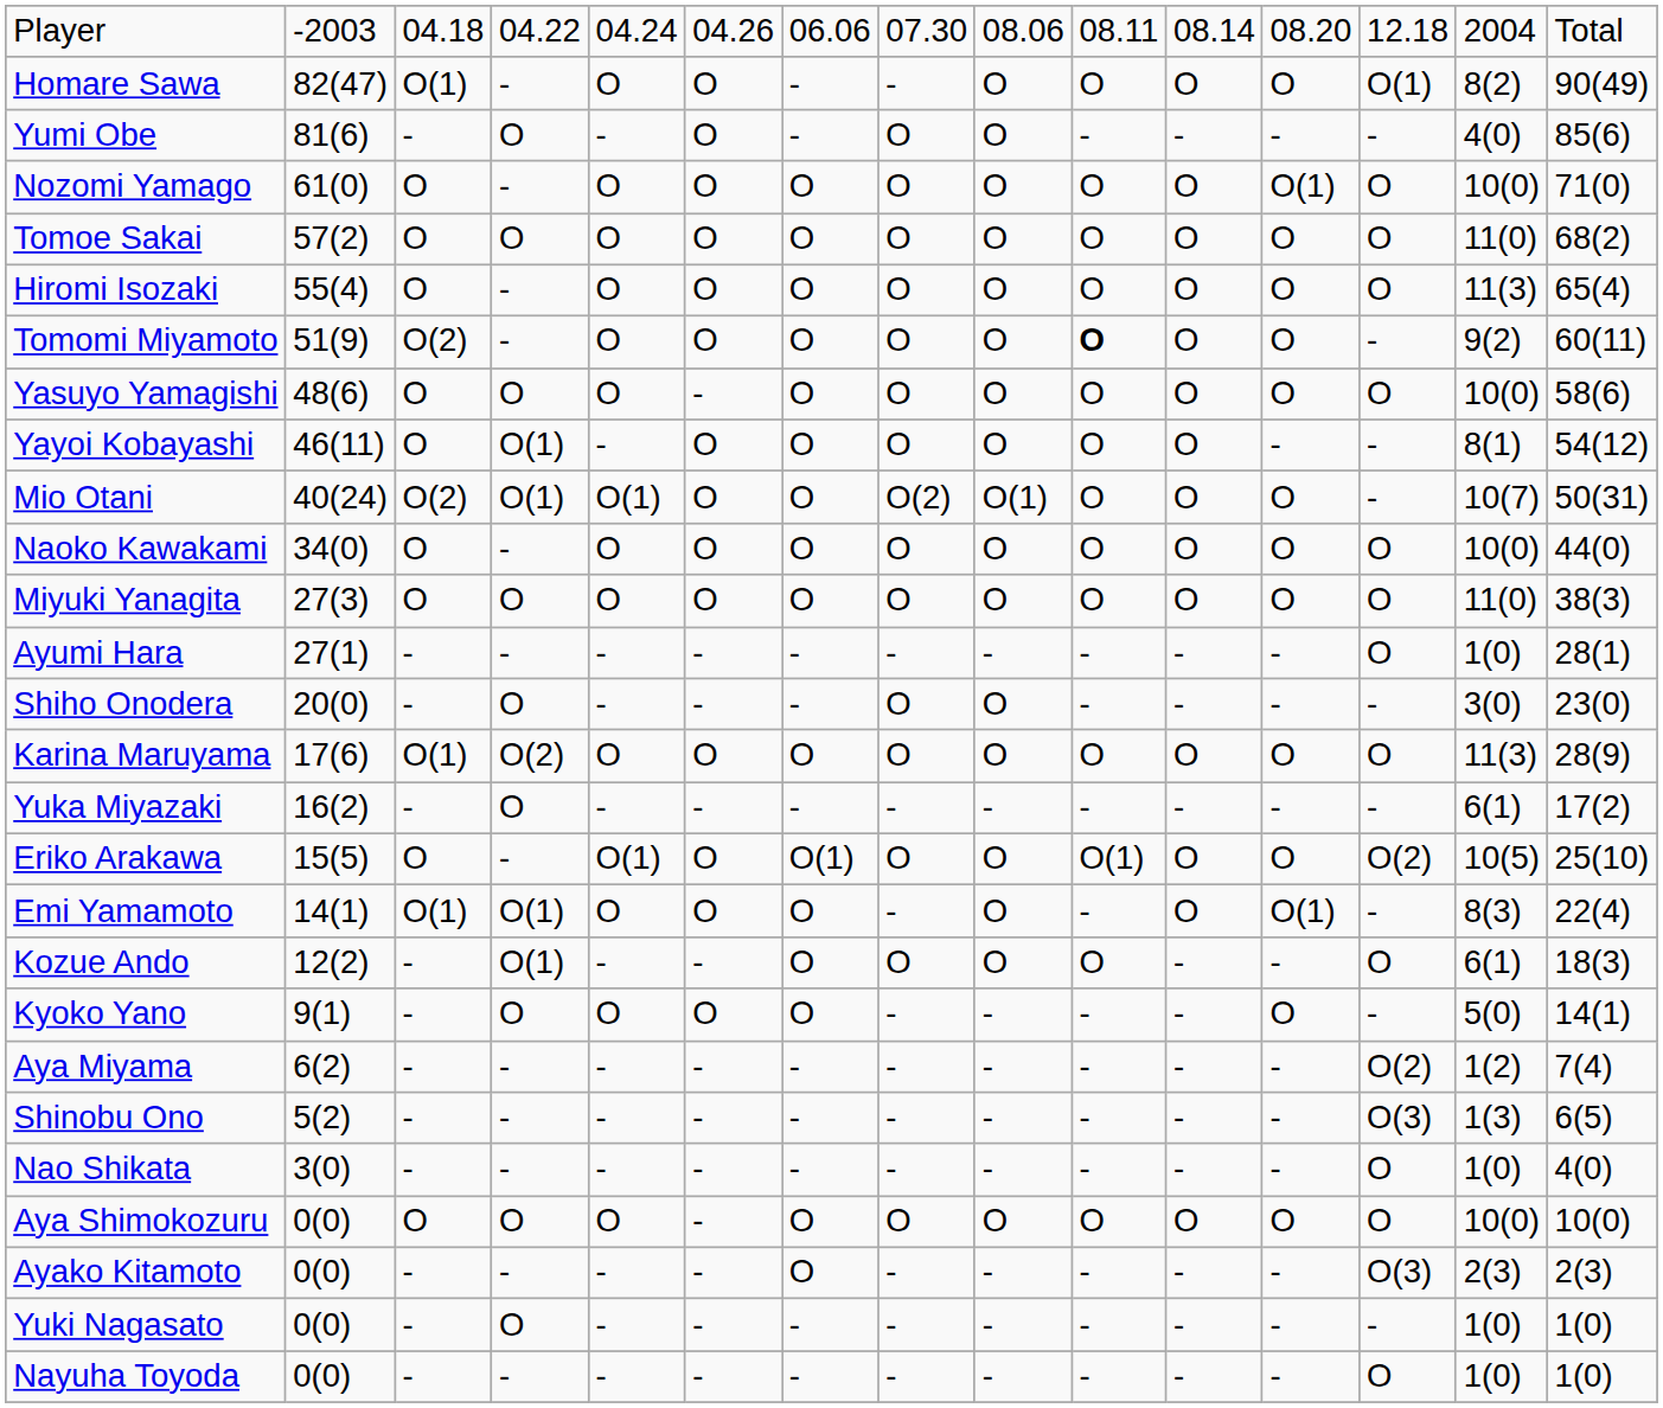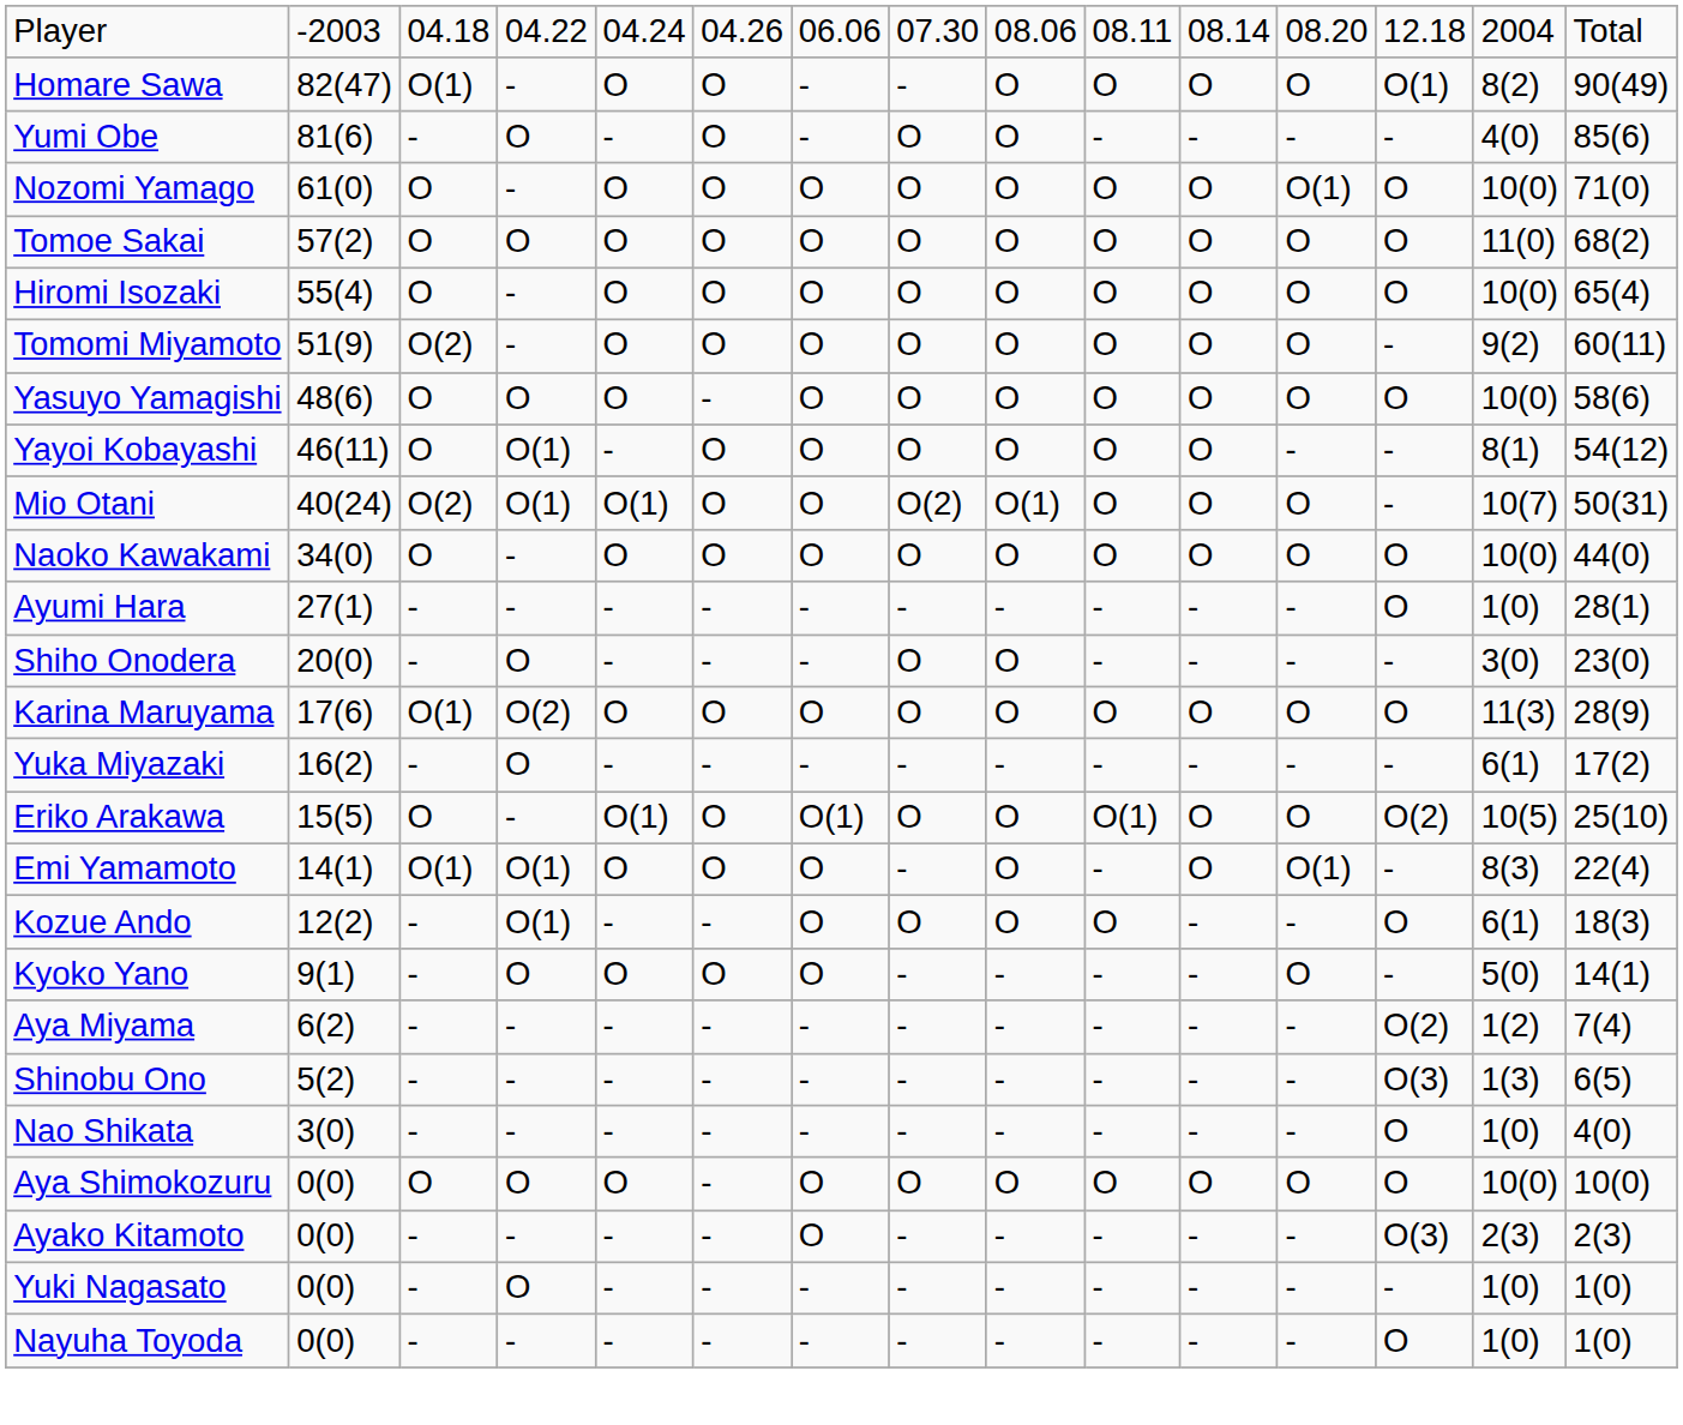 <table class="wikitable" style="text-align:left;">
 <tr>
 <td>Player</td>
 <td>-2003</td>
 <td>04.18</td>
 <td>04.22</td>
 <td>04.24</td>
 <td>04.26</td>
 <td>06.06</td>
 <td>07.30</td>
 <td>08.06</td>
 <td>08.11</td>
 <td>08.14</td>
 <td>08.20</td>
 <td>12.18</td>
 <td>2004</td>
 <td>Total</td>
 </tr>
 <tr>
 <td><a href='#'>Homare Sawa</a></td>
 <td>82(47)</td>
 <td>O(1)</td>
 <td>-</td>
 <td>O</td>
 <td>O</td>
 <td>-</td>
 <td>-</td>
 <td>O</td>
 <td>O</td>
 <td>O</td>
 <td>O</td>
 <td>O(1)</td>
 <td>8(2)</td>
 <td>90(49)</td>
 </tr>
 <tr>
 <td><a href='#'>Yumi Obe</a></td>
 <td>81(6)</td>
 <td>-</td>
 <td>O</td>
 <td>-</td>
 <td>O</td>
 <td>-</td>
 <td>O</td>
 <td>O</td>
 <td>-</td>
 <td>-</td>
 <td>-</td>
 <td>-</td>
 <td>4(0)</td>
 <td>85(6)</td>
 </tr>
 <tr>
 <td><a href='#'>Nozomi Yamago</a></td>
 <td>61(0)</td>
 <td>O</td>
 <td>-</td>
 <td>O</td>
 <td>O</td>
 <td>O</td>
 <td>O</td>
 <td>O</td>
 <td>O</td>
 <td>O</td>
 <td>O(1)</td>
 <td>O</td>
 <td>10(0)</td>
 <td>71(0)</td>
 </tr>
 <tr>
 <td><a href='#'>Tomoe Sakai</a></td>
 <td>57(2)</td>
 <td>O</td>
 <td>O</td>
 <td>O</td>
 <td>O</td>
 <td>O</td>
 <td>O</td>
 <td>O</td>
 <td>O</td>
 <td>O</td>
 <td>O</td>
 <td>O</td>
 <td>11(0)</td>
 <td>68(2)</td>
 </tr>
 <tr>
 <td><a href='#'>Hiromi Isozaki</a></td>
 <td>55(4)</td>
 <td>O</td>
 <td>-</td>
 <td>O</td>
 <td>O</td>
 <td>O</td>
 <td>O</td>
 <td>O</td>
 <td>O</td>
 <td>O</td>
 <td>O</td>
 <td>O</td>
-<td>11(3)</td>
+<td>10(0)</td>
 <td>65(4)</td>
 </tr>
 <tr>
 <td><a href='#'>Tomomi Miyamoto</a></td>
 <td>51(9)</td>
 <td>O(2)</td>
 <td>-</td>
 <td>O</td>
 <td>O</td>
 <td>O</td>
 <td>O</td>
 <td>O</td>
-<td><strong>O</strong></td>
+<td>O</td>
 <td>O</td>
 <td>O</td>
 <td>-</td>
 <td>9(2)</td>
 <td>60(11)</td>
 </tr>
 <tr>
 <td><a href='#'>Yasuyo Yamagishi</a></td>
 <td>48(6)</td>
 <td>O</td>
 <td>O</td>
 <td>O</td>
 <td>-</td>
 <td>O</td>
 <td>O</td>
 <td>O</td>
 <td>O</td>
 <td>O</td>
 <td>O</td>
 <td>O</td>
 <td>10(0)</td>
 <td>58(6)</td>
 </tr>
 <tr>
 <td><a href='#'>Yayoi Kobayashi</a></td>
 <td>46(11)</td>
 <td>O</td>
 <td>O(1)</td>
 <td>-</td>
 <td>O</td>
 <td>O</td>
 <td>O</td>
 <td>O</td>
 <td>O</td>
 <td>O</td>
 <td>-</td>
 <td>-</td>
 <td>8(1)</td>
 <td>54(12)</td>
 </tr>
 <tr>
 <td><a href='#'>Mio Otani</a></td>
 <td>40(24)</td>
 <td>O(2)</td>
 <td>O(1)</td>
 <td>O(1)</td>
 <td>O</td>
 <td>O</td>
 <td>O(2)</td>
 <td>O(1)</td>
 <td>O</td>
 <td>O</td>
 <td>O</td>
 <td>-</td>
 <td>10(7)</td>
 <td>50(31)</td>
 </tr>
 <tr>
 <td><a href='#'>Naoko Kawakami</a></td>
 <td>34(0)</td>
 <td>O</td>
 <td>-</td>
 <td>O</td>
 <td>O</td>
 <td>O</td>
 <td>O</td>
 <td>O</td>
 <td>O</td>
 <td>O</td>
 <td>O</td>
 <td>O</td>
 <td>10(0)</td>
 <td>44(0)</td>
-</tr>
-<tr>
-<td><a href='#'>Miyuki Yanagita</a></td>
-<td>27(3)</td>
-<td>O</td>
-<td>O</td>
-<td>O</td>
-<td>O</td>
-<td>O</td>
-<td>O</td>
-<td>O</td>
-<td>O</td>
-<td>O</td>
-<td>O</td>
-<td>O</td>
-<td>11(0)</td>
-<td>38(3)</td>
 </tr>
 <tr>
 <td><a href='#'>Ayumi Hara</a></td>
 <td>27(1)</td>
 <td>-</td>
 <td>-</td>
 <td>-</td>
 <td>-</td>
 <td>-</td>
 <td>-</td>
 <td>-</td>
 <td>-</td>
 <td>-</td>
 <td>-</td>
 <td>O</td>
 <td>1(0)</td>
 <td>28(1)</td>
 </tr>
 <tr>
 <td><a href='#'>Shiho Onodera</a></td>
 <td>20(0)</td>
 <td>-</td>
 <td>O</td>
 <td>-</td>
 <td>-</td>
 <td>-</td>
 <td>O</td>
 <td>O</td>
 <td>-</td>
 <td>-</td>
 <td>-</td>
 <td>-</td>
 <td>3(0)</td>
 <td>23(0)</td>
 </tr>
 <tr>
 <td><a href='#'>Karina Maruyama</a></td>
 <td>17(6)</td>
 <td>O(1)</td>
 <td>O(2)</td>
 <td>O</td>
 <td>O</td>
 <td>O</td>
 <td>O</td>
 <td>O</td>
 <td>O</td>
 <td>O</td>
 <td>O</td>
 <td>O</td>
 <td>11(3)</td>
 <td>28(9)</td>
 </tr>
 <tr>
 <td><a href='#'>Yuka Miyazaki</a></td>
 <td>16(2)</td>
 <td>-</td>
 <td>O</td>
 <td>-</td>
 <td>-</td>
 <td>-</td>
 <td>-</td>
 <td>-</td>
 <td>-</td>
 <td>-</td>
 <td>-</td>
 <td>-</td>
 <td>6(1)</td>
 <td>17(2)</td>
 </tr>
 <tr>
 <td><a href='#'>Eriko Arakawa</a></td>
 <td>15(5)</td>
 <td>O</td>
 <td>-</td>
 <td>O(1)</td>
 <td>O</td>
 <td>O(1)</td>
 <td>O</td>
 <td>O</td>
 <td>O(1)</td>
 <td>O</td>
 <td>O</td>
 <td>O(2)</td>
 <td>10(5)</td>
 <td>25(10)</td>
 </tr>
 <tr>
 <td><a href='#'>Emi Yamamoto</a></td>
 <td>14(1)</td>
 <td>O(1)</td>
 <td>O(1)</td>
 <td>O</td>
 <td>O</td>
 <td>O</td>
 <td>-</td>
 <td>O</td>
 <td>-</td>
 <td>O</td>
 <td>O(1)</td>
 <td>-</td>
 <td>8(3)</td>
 <td>22(4)</td>
 </tr>
 <tr>
 <td><a href='#'>Kozue Ando</a></td>
 <td>12(2)</td>
 <td>-</td>
 <td>O(1)</td>
 <td>-</td>
 <td>-</td>
 <td>O</td>
 <td>O</td>
 <td>O</td>
 <td>O</td>
 <td>-</td>
 <td>-</td>
 <td>O</td>
 <td>6(1)</td>
 <td>18(3)</td>
 </tr>
 <tr>
 <td><a href='#'>Kyoko Yano</a></td>
 <td>9(1)</td>
 <td>-</td>
 <td>O</td>
 <td>O</td>
 <td>O</td>
 <td>O</td>
 <td>-</td>
 <td>-</td>
 <td>-</td>
 <td>-</td>
 <td>O</td>
 <td>-</td>
 <td>5(0)</td>
 <td>14(1)</td>
 </tr>
 <tr>
 <td><a href='#'>Aya Miyama</a></td>
 <td>6(2)</td>
 <td>-</td>
 <td>-</td>
 <td>-</td>
 <td>-</td>
 <td>-</td>
 <td>-</td>
 <td>-</td>
 <td>-</td>
 <td>-</td>
 <td>-</td>
 <td>O(2)</td>
 <td>1(2)</td>
 <td>7(4)</td>
 </tr>
 <tr>
 <td><a href='#'>Shinobu Ono</a></td>
 <td>5(2)</td>
 <td>-</td>
 <td>-</td>
 <td>-</td>
 <td>-</td>
 <td>-</td>
 <td>-</td>
 <td>-</td>
 <td>-</td>
 <td>-</td>
 <td>-</td>
 <td>O(3)</td>
 <td>1(3)</td>
 <td>6(5)</td>
 </tr>
 <tr>
 <td><a href='#'>Nao Shikata</a></td>
 <td>3(0)</td>
 <td>-</td>
 <td>-</td>
 <td>-</td>
 <td>-</td>
 <td>-</td>
 <td>-</td>
 <td>-</td>
 <td>-</td>
 <td>-</td>
 <td>-</td>
 <td>O</td>
 <td>1(0)</td>
 <td>4(0)</td>
 </tr>
 <tr>
 <td><a href='#'>Aya Shimokozuru</a></td>
 <td>0(0)</td>
 <td>O</td>
 <td>O</td>
 <td>O</td>
 <td>-</td>
 <td>O</td>
 <td>O</td>
 <td>O</td>
 <td>O</td>
 <td>O</td>
 <td>O</td>
 <td>O</td>
 <td>10(0)</td>
 <td>10(0)</td>
 </tr>
 <tr>
 <td><a href='#'>Ayako Kitamoto</a></td>
 <td>0(0)</td>
 <td>-</td>
 <td>-</td>
 <td>-</td>
 <td>-</td>
 <td>O</td>
 <td>-</td>
 <td>-</td>
 <td>-</td>
 <td>-</td>
 <td>-</td>
 <td>O(3)</td>
 <td>2(3)</td>
 <td>2(3)</td>
 </tr>
 <tr>
 <td><a href='#'>Yuki Nagasato</a></td>
 <td>0(0)</td>
 <td>-</td>
 <td>O</td>
 <td>-</td>
 <td>-</td>
 <td>-</td>
 <td>-</td>
 <td>-</td>
 <td>-</td>
 <td>-</td>
 <td>-</td>
 <td>-</td>
 <td>1(0)</td>
 <td>1(0)</td>
 </tr>
 <tr>
 <td><a href='#'>Nayuha Toyoda</a></td>
 <td>0(0)</td>
 <td>-</td>
 <td>-</td>
 <td>-</td>
 <td>-</td>
 <td>-</td>
 <td>-</td>
 <td>-</td>
 <td>-</td>
 <td>-</td>
 <td>-</td>
 <td>O</td>
 <td>1(0)</td>
 <td>1(0)</td>
 </tr>
 </table>
